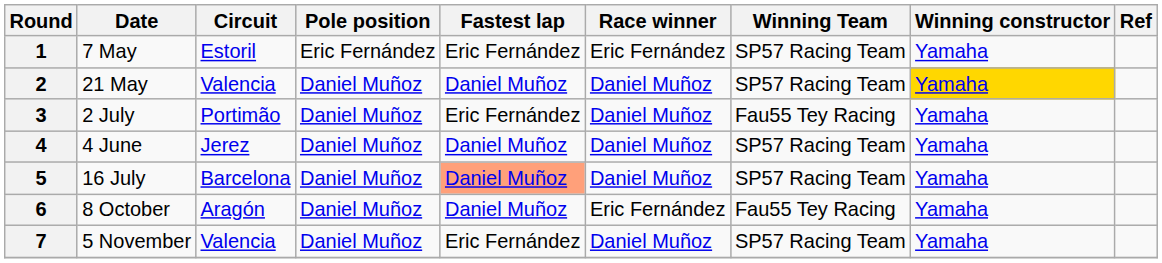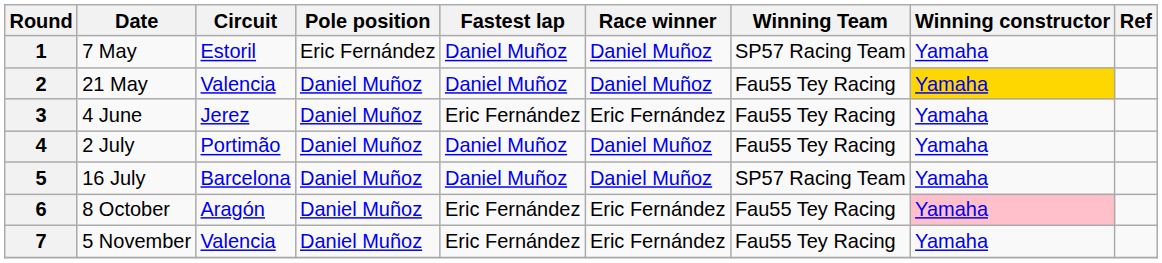 <table class="wikitable" style="font-size:85%;">
 <tr>
 <th>Round</th>
 <th>Date</th>
 <th>Circuit</th>
 <th>Pole position</th>
 <th>Fastest lap</th>
 <th>Race winner</th>
 <th>Winning Team</th>
 <th>Winning constructor</th>
 <th>Ref</th>
 </tr>
 <tr>
 <th>1</th>
 <td>7 May</td>
 <td><a href='#'>Estoril</a></td>
 <td> Eric Fernández</td>
-<td> Eric Fernández</td>
-<td> Eric Fernández</td>
+<td> <a href='#'>Daniel Muñoz</a></td>
+<td> <a href='#'>Daniel Muñoz</a></td>
 <td>SP57 Racing Team</td>
 <td> <a href='#'>Yamaha</a></td>
 <td></td>
 </tr>
 <tr>
 <th>2</th>
 <td>21 May</td>
 <td><a href='#'>Valencia</a></td>
 <td> <a href='#'>Daniel Muñoz</a></td>
 <td> <a href='#'>Daniel Muñoz</a></td>
 <td> <a href='#'>Daniel Muñoz</a></td>
-<td>SP57 Racing Team</td>
+<td>Fau55 Tey Racing</td>
 <td style="background: gold;"> <a href='#'>Yamaha</a></td>
 <td></td>
 </tr>
 <tr>
 <th>3</th>
-<td>2 July</td>
-<td><a href='#'>Portimão</a></td>
+<td>4 June</td>
+<td><a href='#'>Jerez</a></td>
 <td> <a href='#'>Daniel Muñoz</a></td>
 <td> Eric Fernández</td>
-<td> <a href='#'>Daniel Muñoz</a></td>
+<td> Eric Fernández</td>
 <td>Fau55 Tey Racing</td>
 <td> <a href='#'>Yamaha</a></td>
 <td></td>
 </tr>
 <tr>
 <th>4</th>
-<td>4 June</td>
-<td><a href='#'>Jerez</a></td>
+<td>2 July</td>
+<td><a href='#'>Portimão</a></td>
 <td> <a href='#'>Daniel Muñoz</a></td>
 <td> <a href='#'>Daniel Muñoz</a></td>
 <td> <a href='#'>Daniel Muñoz</a></td>
-<td>SP57 Racing Team</td>
+<td>Fau55 Tey Racing</td>
 <td> <a href='#'>Yamaha</a></td>
 <td></td>
 </tr>
 <tr>
 <th>5</th>
 <td>16 July</td>
 <td><a href='#'>Barcelona</a></td>
 <td> <a href='#'>Daniel Muñoz</a></td>
-<td style="background: lightsalmon;"> <a href='#'>Daniel Muñoz</a></td>
+<td> <a href='#'>Daniel Muñoz</a></td>
 <td> <a href='#'>Daniel Muñoz</a></td>
 <td>SP57 Racing Team</td>
 <td> <a href='#'>Yamaha</a></td>
 <td></td>
 </tr>
 <tr>
 <th>6</th>
 <td>8 October</td>
 <td><a href='#'>Aragón</a></td>
 <td> <a href='#'>Daniel Muñoz</a></td>
-<td> <a href='#'>Daniel Muñoz</a></td>
+<td> Eric Fernández</td>
 <td> Eric Fernández</td>
 <td>Fau55 Tey Racing</td>
-<td> <a href='#'>Yamaha</a></td>
+<td style="background: pink;"> <a href='#'>Yamaha</a></td>
 <td></td>
 </tr>
 <tr>
 <th>7</th>
 <td>5 November</td>
 <td><a href='#'>Valencia</a></td>
 <td> <a href='#'>Daniel Muñoz</a></td>
 <td> Eric Fernández</td>
-<td> <a href='#'>Daniel Muñoz</a></td>
-<td>SP57 Racing Team</td>
+<td> Eric Fernández</td>
+<td>Fau55 Tey Racing</td>
 <td> <a href='#'>Yamaha</a></td>
 <td></td>
 </tr>
 <tr>
 </tr>
 </table>
